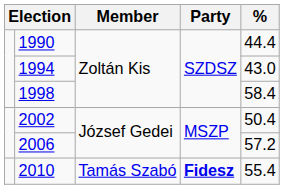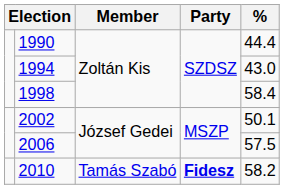 <table class=wikitable>
 <tr>
 <th colspan=2>Election</th>
 <th>Member</th>
 <th>Party</th>
 <th>%</th>
 </tr>
 <tr>
 <td rowspan=3 bgcolor=></td>
 <td><a href='#'>1990</a></td>
 <td rowspan=3>Zoltán Kis</td>
 <td rowspan=3><a href='#'>SZDSZ</a></td>
 <td align=right>44.4</td>
 </tr>
 <tr>
 <td><a href='#'>1994</a></td>
 <td align=right>43.0</td>
 </tr>
 <tr>
 <td><a href='#'>1998</a></td>
 <td align=right>58.4</td>
 </tr>
 <tr>
 <td rowspan=2 bgcolor=></td>
 <td><a href='#'>2002</a></td>
 <td rowspan=2>József Gedei</td>
 <td rowspan=2><a href='#'>MSZP</a></td>
-<td align=right>50.4</td>
+<td align=right>50.1</td>
 </tr>
 <tr>
 <td><a href='#'>2006</a></td>
-<td align=right>57.2</td>
+<td align=right>57.5</td>
 </tr>
 <tr>
 <td bgcolor=></td>
 <td><a href='#'>2010</a></td>
 <td><a href='#'>Tamás Szabó</a></td>
 <td><strong><a href='#'>Fidesz</a></strong></td>
-<td align=right>55.4</td>
+<td align=right>58.2</td>
 </tr>
 </table>
